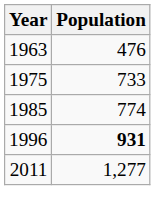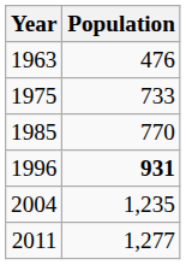 <table class="wikitable" style="line-height:1.1em;">
 <tr>
 <th>Year</th>
 <th>Population</th>
 </tr>
 <tr align="right">
 <td>1963</td>
 <td>476</td>
 </tr>
 <tr align="right">
 <td>1975</td>
 <td>733</td>
 </tr>
 <tr align="right">
 <td>1985</td>
-<td>774</td>
+<td>770</td>
 </tr>
 <tr align="right">
 <td>1996</td>
 <td><strong>931</strong></td>
 </tr>
 <tr align="right">
+<td>2004</td>
+<td>1,235</td>
+</tr>
+<tr align="right">
 <td>2011</td>
 <td>1,277</td>
 </tr>
 </table>
